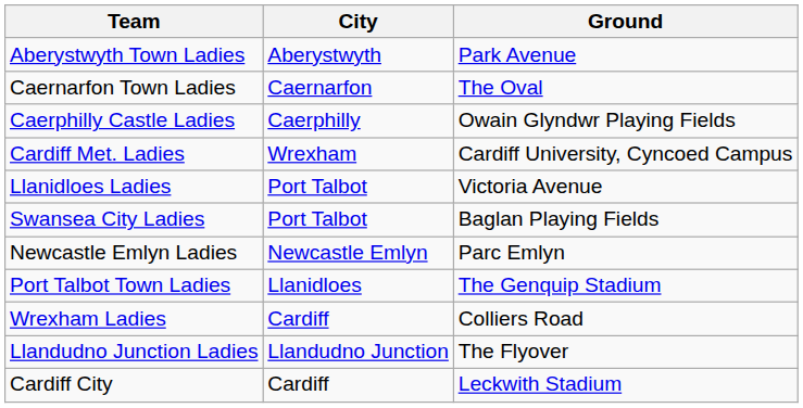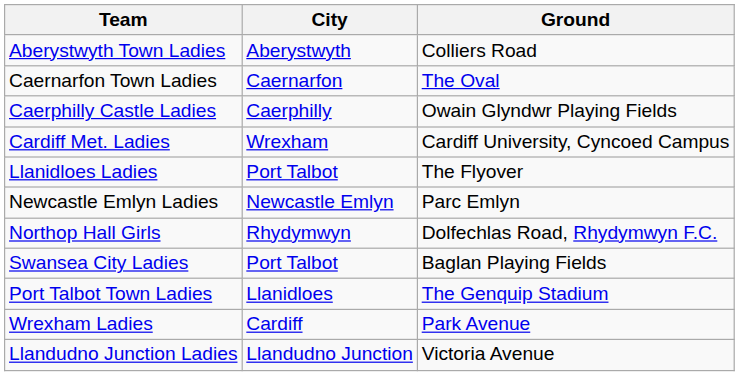 <table class="sortable wikitable">
 <tr align=center>
 <th>Team</th>
 <th>City</th>
 <th>Ground</th>
 </tr>
 <tr>
 <td><a href='#'>Aberystwyth Town Ladies</a></td>
 <td><a href='#'>Aberystwyth</a></td>
-<td><a href='#'>Park Avenue</a></td>
+<td>Colliers Road</td>
 </tr>
 <tr>
 <td>Caernarfon Town Ladies</td>
 <td><a href='#'>Caernarfon</a></td>
 <td><a href='#'>The Oval</a></td>
 </tr>
 <tr>
 <td><a href='#'>Caerphilly Castle Ladies</a></td>
 <td><a href='#'>Caerphilly</a></td>
 <td>Owain Glyndwr Playing Fields</td>
 </tr>
 <tr>
 <td><a href='#'>Cardiff Met. Ladies</a></td>
 <td><a href='#'>Wrexham</a></td>
 <td>Cardiff University, Cyncoed Campus</td>
 </tr>
 <tr>
 <td><a href='#'>Llanidloes Ladies</a></td>
 <td><a href='#'>Port Talbot</a></td>
-<td>Victoria Avenue</td>
+<td>The Flyover</td>
+</tr>
+<tr>
+<td>Newcastle Emlyn Ladies</td>
+<td><a href='#'>Newcastle Emlyn</a></td>
+<td>Parc Emlyn</td>
+</tr>
+<tr>
+<td><a href='#'>Northop Hall Girls</a></td>
+<td><a href='#'>Rhydymwyn</a></td>
+<td>Dolfechlas Road, <a href='#'>Rhydymwyn F.C.</a></td>
 </tr>
 <tr>
 <td><a href='#'>Swansea City Ladies</a></td>
 <td><a href='#'>Port Talbot</a></td>
 <td>Baglan Playing Fields</td>
-</tr>
-<tr>
-<td>Newcastle Emlyn Ladies</td>
-<td><a href='#'>Newcastle Emlyn</a></td>
-<td>Parc Emlyn</td>
 </tr>
 <tr>
 <td><a href='#'>Port Talbot Town Ladies</a></td>
 <td><a href='#'>Llanidloes</a></td>
 <td><a href='#'>The Genquip Stadium</a></td>
 </tr>
 <tr>
 <td><a href='#'>Wrexham Ladies</a></td>
 <td><a href='#'>Cardiff</a></td>
-<td>Colliers Road</td>
+<td><a href='#'>Park Avenue</a></td>
 </tr>
 <tr>
 <td><a href='#'>Llandudno Junction Ladies</a></td>
 <td><a href='#'>Llandudno Junction</a></td>
-<td>The Flyover</td>
-</tr>
-<tr>
-<td>Cardiff City</td>
-<td>Cardiff</td>
-<td><a href='#'>Leckwith Stadium</a></td>
+<td>Victoria Avenue</td>
 </tr>
 </table>
